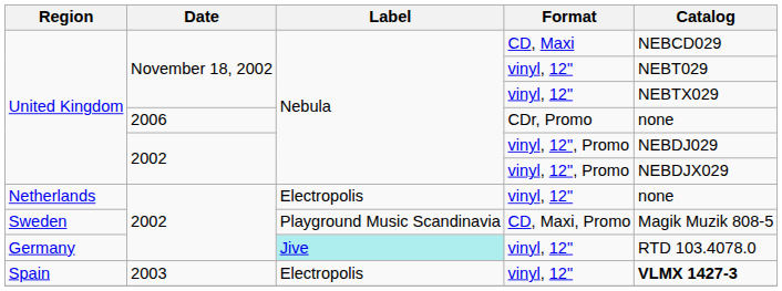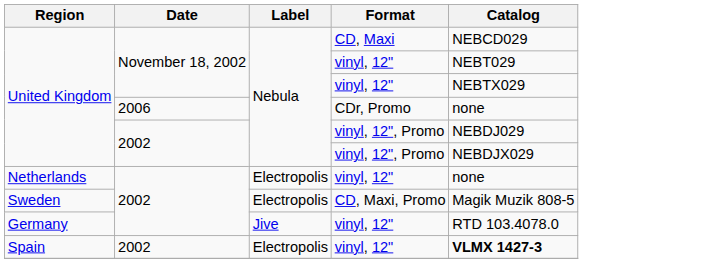 <table class="wikitable">
 <tr>
 <th>Region</th>
 <th>Date</th>
 <th>Label</th>
 <th>Format</th>
 <th>Catalog</th>
 </tr>
 <tr>
 <td rowspan="6"><a href='#'>United Kingdom</a></td>
 <td rowspan="3">November 18, 2002</td>
 <td rowspan="6">Nebula</td>
 <td><a href='#'>CD</a>, <a href='#'>Maxi</a></td>
 <td>NEBCD029</td>
 </tr>
 <tr>
 <td><a href='#'>vinyl</a>, <a href='#'>12"</a></td>
 <td>NEBT029</td>
 </tr>
 <tr>
 <td><a href='#'>vinyl</a>, <a href='#'>12"</a></td>
 <td>NEBTX029</td>
 </tr>
 <tr>
 <td>2006</td>
 <td>CDr, Promo</td>
 <td>none</td>
 </tr>
 <tr>
 <td rowspan="2">2002</td>
 <td><a href='#'>vinyl</a>, <a href='#'>12"</a>, Promo</td>
 <td>NEBDJ029</td>
 </tr>
 <tr>
 <td><a href='#'>vinyl</a>, <a href='#'>12"</a>, Promo</td>
 <td>NEBDJX029</td>
 </tr>
 <tr>
 <td><a href='#'>Netherlands</a></td>
 <td rowspan="3">2002</td>
 <td>Electropolis</td>
 <td><a href='#'>vinyl</a>, <a href='#'>12"</a></td>
 <td>none</td>
 </tr>
 <tr>
 <td><a href='#'>Sweden</a></td>
-<td>Playground Music Scandinavia</td>
+<td>Electropolis</td>
 <td><a href='#'>CD</a>, Maxi, Promo</td>
 <td>Magik Muzik 808-5</td>
 </tr>
 <tr>
 <td><a href='#'>Germany</a></td>
-<td style="background: paleturquoise;"><a href='#'>Jive</a></td>
+<td><a href='#'>Jive</a></td>
 <td><a href='#'>vinyl</a>, <a href='#'>12"</a></td>
 <td>RTD 103.4078.0</td>
 </tr>
 <tr>
 <td><a href='#'>Spain</a></td>
-<td>2003</td>
+<td>2002</td>
 <td>Electropolis</td>
 <td><a href='#'>vinyl</a>, <a href='#'>12"</a></td>
 <td><strong>VLMX 1427-3</strong></td>
 </tr>
 <tr>
 </tr>
 </table>
